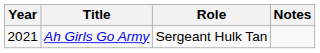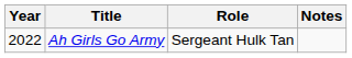 <table class="wikitable">
 <tr>
 <th>Year</th>
 <th>Title</th>
 <th>Role</th>
 <th>Notes</th>
 </tr>
 <tr>
-<td>2021</td>
+<td>2022</td>
 <td><em><a href='#'>Ah Girls Go Army</a></em></td>
 <td>Sergeant Hulk Tan</td>
 <td></td>
 </tr>
 </table>
